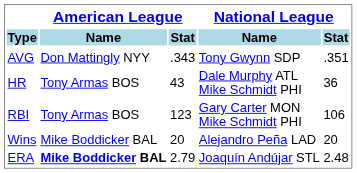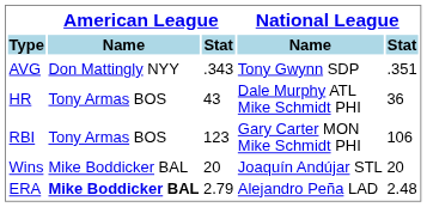 <table cellpadding="1" style="width:auto;font-size: 90%; border: 1px solid gray;">
 <tr align="center" style="font-size: larger;">
 <td> </td>
 <th colspan=2><a href='#'>American League</a></th>
 <th colspan=2><a href='#'>National League</a></th>
 </tr>
 <tr style="background:lightblue;">
 <th>Type</th>
 <th>Name</th>
 <th>Stat</th>
 <th>Name</th>
 <th>Stat</th>
 </tr>
 <tr align="center" style="vertical-align: middle;" style="background:lightblue;">
 </tr>
 <tr>
 <td><a href='#'>AVG</a></td>
 <td><a href='#'>Don Mattingly</a> NYY</td>
 <td>.343</td>
 <td><a href='#'>Tony Gwynn</a> SDP</td>
 <td>.351</td>
 </tr>
 <tr>
 <td><a href='#'>HR</a></td>
 <td><a href='#'>Tony Armas</a> BOS</td>
 <td>43</td>
 <td><a href='#'>Dale Murphy</a> ATL<br><a href='#'>Mike Schmidt</a> PHI</td>
 <td>36</td>
 </tr>
 <tr>
 <td><a href='#'>RBI</a></td>
 <td><a href='#'>Tony Armas</a> BOS</td>
 <td>123</td>
 <td><a href='#'>Gary Carter</a> MON<br><a href='#'>Mike Schmidt</a> PHI</td>
 <td>106</td>
 </tr>
 <tr>
 <td><a href='#'>Wins</a></td>
 <td><a href='#'>Mike Boddicker</a> BAL</td>
 <td>20</td>
-<td><a href='#'>Alejandro Peña</a> LAD</td>
+<td><a href='#'>Joaquín Andújar</a> STL</td>
 <td>20</td>
 </tr>
 <tr>
 <td><a href='#'>ERA</a></td>
 <td><strong><a href='#'>Mike Boddicker</a> BAL</strong></td>
 <td>2.79</td>
-<td><a href='#'>Joaquín Andújar</a> STL</td>
+<td><a href='#'>Alejandro Peña</a> LAD</td>
 <td>2.48</td>
 </tr>
 </table>
